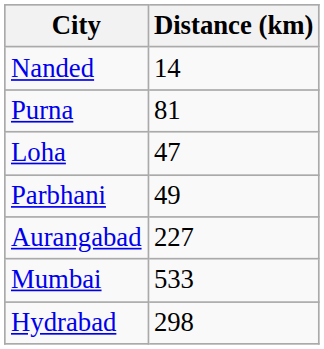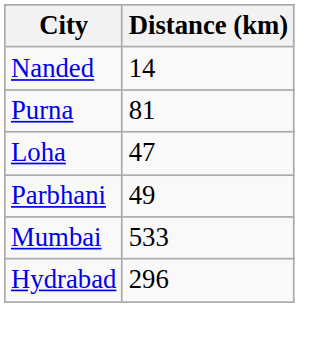 <table class="wikitable">
 <tr>
 <th>City</th>
 <th>Distance (km)</th>
 </tr>
 <tr>
 <td><a href='#'>Nanded</a></td>
 <td>14</td>
 </tr>
 <tr>
 <td><a href='#'>Purna</a></td>
 <td>81</td>
 </tr>
 <tr>
 <td><a href='#'>Loha</a></td>
 <td>47</td>
 </tr>
 <tr>
 <td><a href='#'>Parbhani</a></td>
 <td>49</td>
 </tr>
 <tr>
-<td><a href='#'>Aurangabad</a></td>
-<td>227</td>
-</tr>
-<tr>
 <td><a href='#'>Mumbai</a></td>
 <td>533</td>
 </tr>
 <tr>
 <td><a href='#'>Hydrabad</a></td>
-<td>298</td>
+<td>296</td>
 </tr>
 </table>
